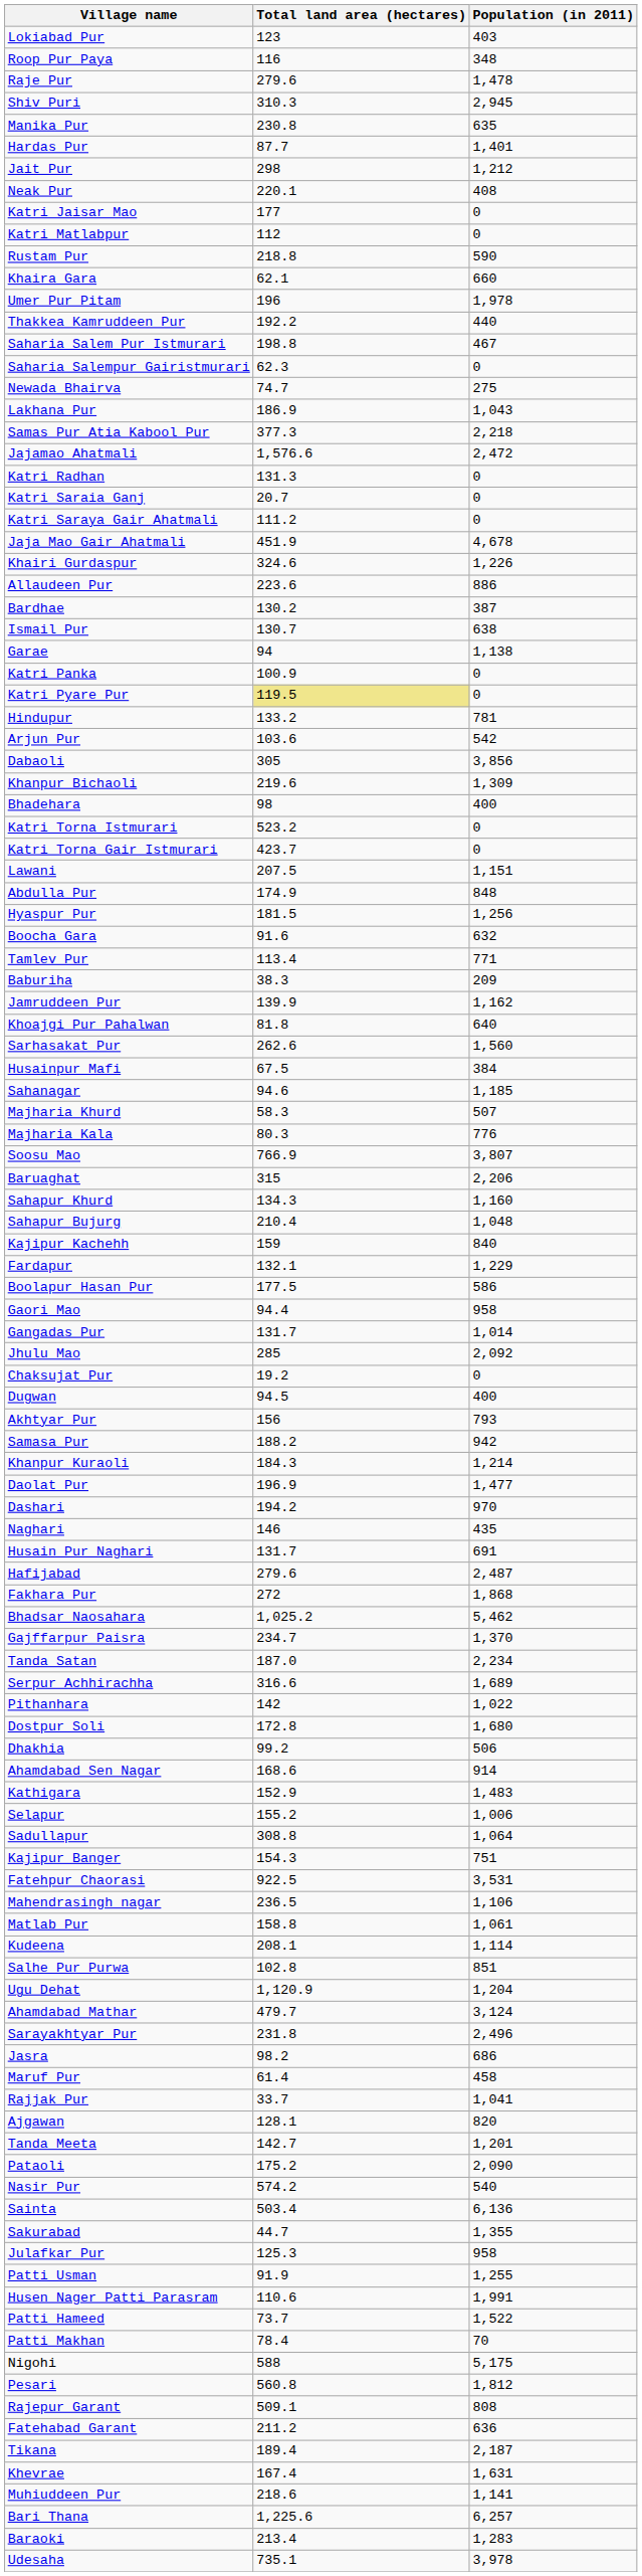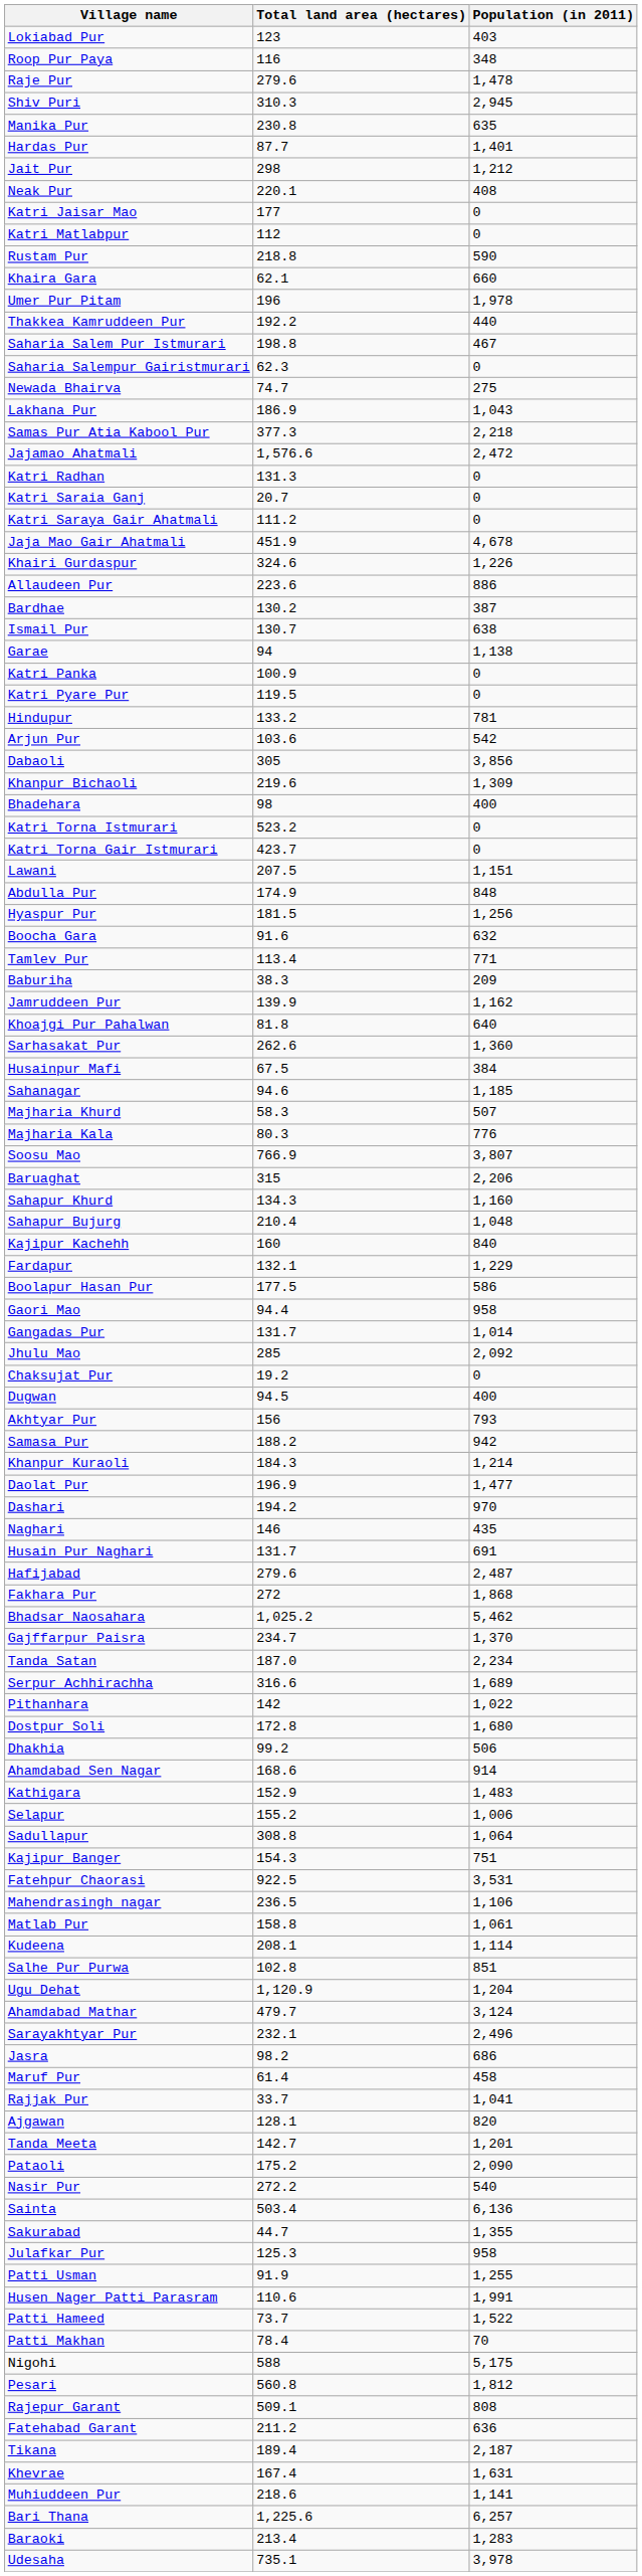 <table class="wikitable sortable">
 <tr>
 <th>Village name</th>
 <th>Total land area (hectares)</th>
 <th>Population (in 2011)</th>
 </tr>
 <tr>
 <td><a href='#'>Lokiabad Pur</a></td>
 <td>123</td>
 <td>403</td>
 </tr>
 <tr>
 <td><a href='#'>Roop Pur Paya</a></td>
 <td>116</td>
 <td>348</td>
 </tr>
 <tr>
 <td><a href='#'>Raje Pur</a></td>
 <td>279.6</td>
 <td>1,478</td>
 </tr>
 <tr>
 <td><a href='#'>Shiv Puri</a></td>
 <td>310.3</td>
 <td>2,945</td>
 </tr>
 <tr>
 <td><a href='#'>Manika Pur</a></td>
 <td>230.8</td>
 <td>635</td>
 </tr>
 <tr>
 <td><a href='#'>Hardas Pur</a></td>
 <td>87.7</td>
 <td>1,401</td>
 </tr>
 <tr>
 <td><a href='#'>Jait Pur</a></td>
 <td>298</td>
 <td>1,212</td>
 </tr>
 <tr>
 <td><a href='#'>Neak Pur</a></td>
 <td>220.1</td>
 <td>408</td>
 </tr>
 <tr>
 <td><a href='#'>Katri Jaisar Mao</a></td>
 <td>177</td>
 <td>0</td>
 </tr>
 <tr>
 <td><a href='#'>Katri Matlabpur</a></td>
 <td>112</td>
 <td>0</td>
 </tr>
 <tr>
 <td><a href='#'>Rustam Pur</a></td>
 <td>218.8</td>
 <td>590</td>
 </tr>
 <tr>
 <td><a href='#'>Khaira Gara</a></td>
 <td>62.1</td>
 <td>660</td>
 </tr>
 <tr>
 <td><a href='#'>Umer Pur Pitam</a></td>
 <td>196</td>
 <td>1,978</td>
 </tr>
 <tr>
 <td><a href='#'>Thakkea Kamruddeen Pur</a></td>
 <td>192.2</td>
 <td>440</td>
 </tr>
 <tr>
 <td><a href='#'>Saharia Salem Pur Istmurari</a></td>
 <td>198.8</td>
 <td>467</td>
 </tr>
 <tr>
 <td><a href='#'>Saharia Salempur Gairistmurari</a></td>
 <td>62.3</td>
 <td>0</td>
 </tr>
 <tr>
 <td><a href='#'>Newada Bhairva</a></td>
 <td>74.7</td>
 <td>275</td>
 </tr>
 <tr>
 <td><a href='#'>Lakhana Pur</a></td>
 <td>186.9</td>
 <td>1,043</td>
 </tr>
 <tr>
 <td><a href='#'>Samas Pur Atia Kabool Pur</a></td>
 <td>377.3</td>
 <td>2,218</td>
 </tr>
 <tr>
 <td><a href='#'>Jajamao Ahatmali</a></td>
 <td>1,576.6</td>
 <td>2,472</td>
 </tr>
 <tr>
 <td><a href='#'>Katri Radhan</a></td>
 <td>131.3</td>
 <td>0</td>
 </tr>
 <tr>
 <td><a href='#'>Katri Saraia Ganj</a></td>
 <td>20.7</td>
 <td>0</td>
 </tr>
 <tr>
 <td><a href='#'>Katri Saraya Gair Ahatmali</a></td>
 <td>111.2</td>
 <td>0</td>
 </tr>
 <tr>
 <td><a href='#'>Jaja Mao Gair Ahatmali</a></td>
 <td>451.9</td>
 <td>4,678</td>
 </tr>
 <tr>
 <td><a href='#'>Khairi Gurdaspur</a></td>
 <td>324.6</td>
 <td>1,226</td>
 </tr>
 <tr>
 <td><a href='#'>Allaudeen Pur</a></td>
 <td>223.6</td>
 <td>886</td>
 </tr>
 <tr>
 <td><a href='#'>Bardhae</a></td>
 <td>130.2</td>
 <td>387</td>
 </tr>
 <tr>
 <td><a href='#'>Ismail Pur</a></td>
 <td>130.7</td>
 <td>638</td>
 </tr>
 <tr>
 <td><a href='#'>Garae</a></td>
 <td>94</td>
 <td>1,138</td>
 </tr>
 <tr>
 <td><a href='#'>Katri Panka</a></td>
 <td>100.9</td>
 <td>0</td>
 </tr>
 <tr>
 <td><a href='#'>Katri Pyare Pur</a></td>
-<td style="background: khaki;">119.5</td>
+<td>119.5</td>
 <td>0</td>
 </tr>
 <tr>
 <td><a href='#'>Hindupur</a></td>
 <td>133.2</td>
 <td>781</td>
 </tr>
 <tr>
 <td><a href='#'>Arjun Pur</a></td>
 <td>103.6</td>
 <td>542</td>
 </tr>
 <tr>
 <td><a href='#'>Dabaoli</a></td>
 <td>305</td>
 <td>3,856</td>
 </tr>
 <tr>
 <td><a href='#'>Khanpur Bichaoli</a></td>
 <td>219.6</td>
 <td>1,309</td>
 </tr>
 <tr>
 <td><a href='#'>Bhadehara</a></td>
 <td>98</td>
 <td>400</td>
 </tr>
 <tr>
 <td><a href='#'>Katri Torna Istmurari</a></td>
 <td>523.2</td>
 <td>0</td>
 </tr>
 <tr>
 <td><a href='#'>Katri Torna Gair Istmurari</a></td>
 <td>423.7</td>
 <td>0</td>
 </tr>
 <tr>
 <td><a href='#'>Lawani</a></td>
 <td>207.5</td>
 <td>1,151</td>
 </tr>
 <tr>
 <td><a href='#'>Abdulla Pur</a></td>
 <td>174.9</td>
 <td>848</td>
 </tr>
 <tr>
 <td><a href='#'>Hyaspur Pur</a></td>
 <td>181.5</td>
 <td>1,256</td>
 </tr>
 <tr>
 <td><a href='#'>Boocha Gara</a></td>
 <td>91.6</td>
 <td>632</td>
 </tr>
 <tr>
 <td><a href='#'>Tamlev Pur</a></td>
 <td>113.4</td>
 <td>771</td>
 </tr>
 <tr>
 <td><a href='#'>Baburiha</a></td>
 <td>38.3</td>
 <td>209</td>
 </tr>
 <tr>
 <td><a href='#'>Jamruddeen Pur</a></td>
 <td>139.9</td>
 <td>1,162</td>
 </tr>
 <tr>
 <td><a href='#'>Khoajgi Pur Pahalwan</a></td>
 <td>81.8</td>
 <td>640</td>
 </tr>
 <tr>
 <td><a href='#'>Sarhasakat Pur</a></td>
 <td>262.6</td>
-<td>1,560</td>
+<td>1,360</td>
 </tr>
 <tr>
 <td><a href='#'>Husainpur Mafi</a></td>
 <td>67.5</td>
 <td>384</td>
 </tr>
 <tr>
 <td><a href='#'>Sahanagar</a></td>
 <td>94.6</td>
 <td>1,185</td>
 </tr>
 <tr>
 <td><a href='#'>Majharia Khurd</a></td>
 <td>58.3</td>
 <td>507</td>
 </tr>
 <tr>
 <td><a href='#'>Majharia Kala</a></td>
 <td>80.3</td>
 <td>776</td>
 </tr>
 <tr>
 <td><a href='#'>Soosu Mao</a></td>
 <td>766.9</td>
 <td>3,807</td>
 </tr>
 <tr>
 <td><a href='#'>Baruaghat</a></td>
 <td>315</td>
 <td>2,206</td>
 </tr>
 <tr>
 <td><a href='#'>Sahapur Khurd</a></td>
 <td>134.3</td>
 <td>1,160</td>
 </tr>
 <tr>
 <td><a href='#'>Sahapur Bujurg</a></td>
 <td>210.4</td>
 <td>1,048</td>
 </tr>
 <tr>
 <td><a href='#'>Kajipur Kachehh</a></td>
-<td>159</td>
+<td>160</td>
 <td>840</td>
 </tr>
 <tr>
 <td><a href='#'>Fardapur</a></td>
 <td>132.1</td>
 <td>1,229</td>
 </tr>
 <tr>
 <td><a href='#'>Boolapur Hasan Pur</a></td>
 <td>177.5</td>
 <td>586</td>
 </tr>
 <tr>
 <td><a href='#'>Gaori Mao</a></td>
 <td>94.4</td>
 <td>958</td>
 </tr>
 <tr>
 <td><a href='#'>Gangadas Pur</a></td>
 <td>131.7</td>
 <td>1,014</td>
 </tr>
 <tr>
 <td><a href='#'>Jhulu Mao</a></td>
 <td>285</td>
 <td>2,092</td>
 </tr>
 <tr>
 <td><a href='#'>Chaksujat Pur</a></td>
 <td>19.2</td>
 <td>0</td>
 </tr>
 <tr>
 <td><a href='#'>Dugwan</a></td>
 <td>94.5</td>
 <td>400</td>
 </tr>
 <tr>
 <td><a href='#'>Akhtyar Pur</a></td>
 <td>156</td>
 <td>793</td>
 </tr>
 <tr>
 <td><a href='#'>Samasa Pur</a></td>
 <td>188.2</td>
 <td>942</td>
 </tr>
 <tr>
 <td><a href='#'>Khanpur Kuraoli</a></td>
 <td>184.3</td>
 <td>1,214</td>
 </tr>
 <tr>
 <td><a href='#'>Daolat Pur</a></td>
 <td>196.9</td>
 <td>1,477</td>
 </tr>
 <tr>
 <td><a href='#'>Dashari</a></td>
 <td>194.2</td>
 <td>970</td>
 </tr>
 <tr>
 <td><a href='#'>Naghari</a></td>
 <td>146</td>
 <td>435</td>
 </tr>
 <tr>
 <td><a href='#'>Husain Pur Naghari</a></td>
 <td>131.7</td>
 <td>691</td>
 </tr>
 <tr>
 <td><a href='#'>Hafijabad</a></td>
 <td>279.6</td>
 <td>2,487</td>
 </tr>
 <tr>
 <td><a href='#'>Fakhara Pur</a></td>
 <td>272</td>
 <td>1,868</td>
 </tr>
 <tr>
 <td><a href='#'>Bhadsar Naosahara</a></td>
 <td>1,025.2</td>
 <td>5,462</td>
 </tr>
 <tr>
 <td><a href='#'>Gajffarpur Paisra</a></td>
 <td>234.7</td>
 <td>1,370</td>
 </tr>
 <tr>
 <td><a href='#'>Tanda Satan</a></td>
 <td>187.0</td>
 <td>2,234</td>
 </tr>
 <tr>
 <td><a href='#'>Serpur Achhirachha</a></td>
 <td>316.6</td>
 <td>1,689</td>
 </tr>
 <tr>
 <td><a href='#'>Pithanhara</a></td>
 <td>142</td>
 <td>1,022</td>
 </tr>
 <tr>
 <td><a href='#'>Dostpur Soli</a></td>
 <td>172.8</td>
 <td>1,680</td>
 </tr>
 <tr>
 <td><a href='#'>Dhakhia</a></td>
 <td>99.2</td>
 <td>506</td>
 </tr>
 <tr>
 <td><a href='#'>Ahamdabad Sen Nagar</a></td>
 <td>168.6</td>
 <td>914</td>
 </tr>
 <tr>
 <td><a href='#'>Kathigara</a></td>
 <td>152.9</td>
 <td>1,483</td>
 </tr>
 <tr>
 <td><a href='#'>Selapur</a></td>
 <td>155.2</td>
 <td>1,006</td>
 </tr>
 <tr>
 <td><a href='#'>Sadullapur</a></td>
 <td>308.8</td>
 <td>1,064</td>
 </tr>
 <tr>
 <td><a href='#'>Kajipur Banger</a></td>
 <td>154.3</td>
 <td>751</td>
 </tr>
 <tr>
 <td><a href='#'>Fatehpur Chaorasi</a></td>
 <td>922.5</td>
 <td>3,531</td>
 </tr>
 <tr>
 <td><a href='#'>Mahendrasingh nagar</a></td>
 <td>236.5</td>
 <td>1,106</td>
 </tr>
 <tr>
 <td><a href='#'>Matlab Pur</a></td>
 <td>158.8</td>
 <td>1,061</td>
 </tr>
 <tr>
 <td><a href='#'>Kudeena</a></td>
 <td>208.1</td>
 <td>1,114</td>
 </tr>
 <tr>
 <td><a href='#'>Salhe Pur Purwa</a></td>
 <td>102.8</td>
 <td>851</td>
 </tr>
 <tr>
 <td><a href='#'>Ugu Dehat</a></td>
 <td>1,120.9</td>
 <td>1,204</td>
 </tr>
 <tr>
 <td><a href='#'>Ahamdabad Mathar</a></td>
 <td>479.7</td>
 <td>3,124</td>
 </tr>
 <tr>
 <td><a href='#'>Sarayakhtyar Pur</a></td>
-<td>231.8</td>
+<td>232.1</td>
 <td>2,496</td>
 </tr>
 <tr>
 <td><a href='#'>Jasra</a></td>
 <td>98.2</td>
 <td>686</td>
 </tr>
 <tr>
 <td><a href='#'>Maruf Pur</a></td>
 <td>61.4</td>
 <td>458</td>
 </tr>
 <tr>
 <td><a href='#'>Rajjak Pur</a></td>
 <td>33.7</td>
 <td>1,041</td>
 </tr>
 <tr>
 <td><a href='#'>Ajgawan</a></td>
 <td>128.1</td>
 <td>820</td>
 </tr>
 <tr>
 <td><a href='#'>Tanda Meeta</a></td>
 <td>142.7</td>
 <td>1,201</td>
 </tr>
 <tr>
 <td><a href='#'>Pataoli</a></td>
 <td>175.2</td>
 <td>2,090</td>
 </tr>
 <tr>
 <td><a href='#'>Nasir Pur</a></td>
-<td>574.2</td>
+<td>272.2</td>
 <td>540</td>
 </tr>
 <tr>
 <td><a href='#'>Sainta</a></td>
 <td>503.4</td>
 <td>6,136</td>
 </tr>
 <tr>
 <td><a href='#'>Sakurabad</a></td>
 <td>44.7</td>
 <td>1,355</td>
 </tr>
 <tr>
 <td><a href='#'>Julafkar Pur</a></td>
 <td>125.3</td>
 <td>958</td>
 </tr>
 <tr>
 <td><a href='#'>Patti Usman</a></td>
 <td>91.9</td>
 <td>1,255</td>
 </tr>
 <tr>
 <td><a href='#'>Husen Nager Patti Parasram</a></td>
 <td>110.6</td>
 <td>1,991</td>
 </tr>
 <tr>
 <td><a href='#'>Patti Hameed</a></td>
 <td>73.7</td>
 <td>1,522</td>
 </tr>
 <tr>
 <td><a href='#'>Patti Makhan</a></td>
 <td>78.4</td>
 <td>70</td>
 </tr>
 <tr>
 <td>Nigohi</td>
 <td>588</td>
 <td>5,175</td>
 </tr>
 <tr>
 <td><a href='#'>Pesari</a></td>
 <td>560.8</td>
 <td>1,812</td>
 </tr>
 <tr>
 <td><a href='#'>Rajepur Garant</a></td>
 <td>509.1</td>
 <td>808</td>
 </tr>
 <tr>
 <td><a href='#'>Fatehabad Garant</a></td>
 <td>211.2</td>
 <td>636</td>
 </tr>
 <tr>
 <td><a href='#'>Tikana</a></td>
 <td>189.4</td>
 <td>2,187</td>
 </tr>
 <tr>
 <td><a href='#'>Khevrae</a></td>
 <td>167.4</td>
 <td>1,631</td>
 </tr>
 <tr>
 <td><a href='#'>Muhiuddeen Pur</a></td>
 <td>218.6</td>
 <td>1,141</td>
 </tr>
 <tr>
 <td><a href='#'>Bari Thana</a></td>
 <td>1,225.6</td>
 <td>6,257</td>
 </tr>
 <tr>
 <td><a href='#'>Baraoki</a></td>
 <td>213.4</td>
 <td>1,283</td>
 </tr>
 <tr>
 <td><a href='#'>Udesaha</a></td>
 <td>735.1</td>
 <td>3,978</td>
 </tr>
 </table>
